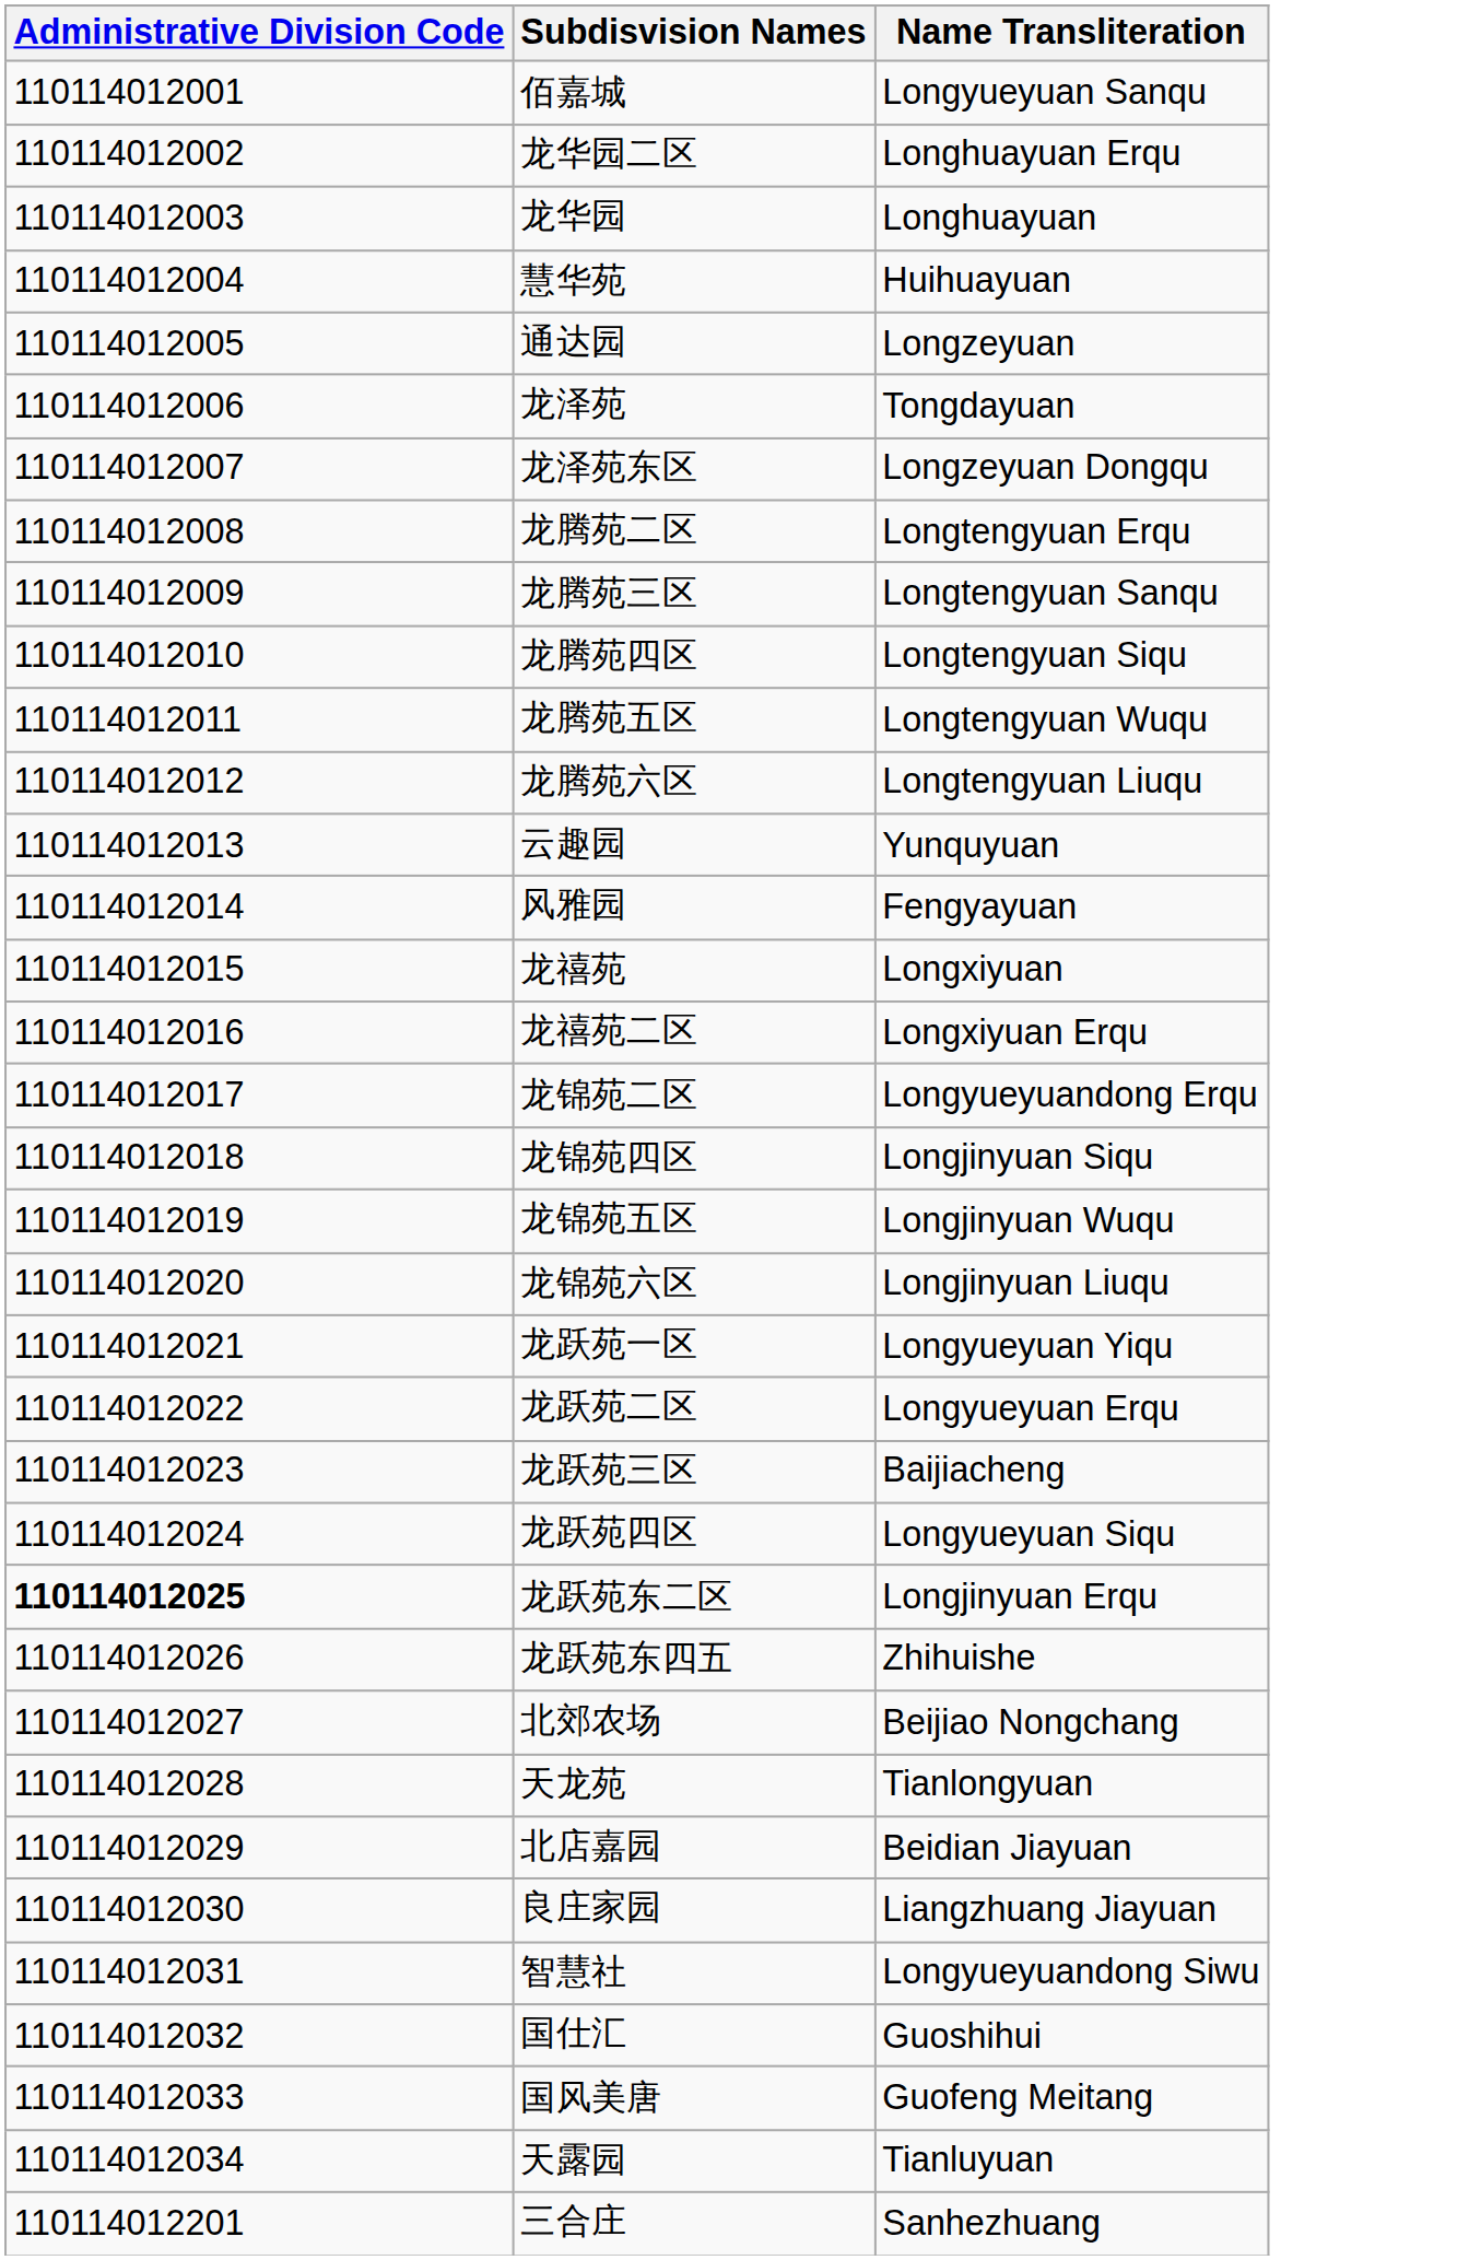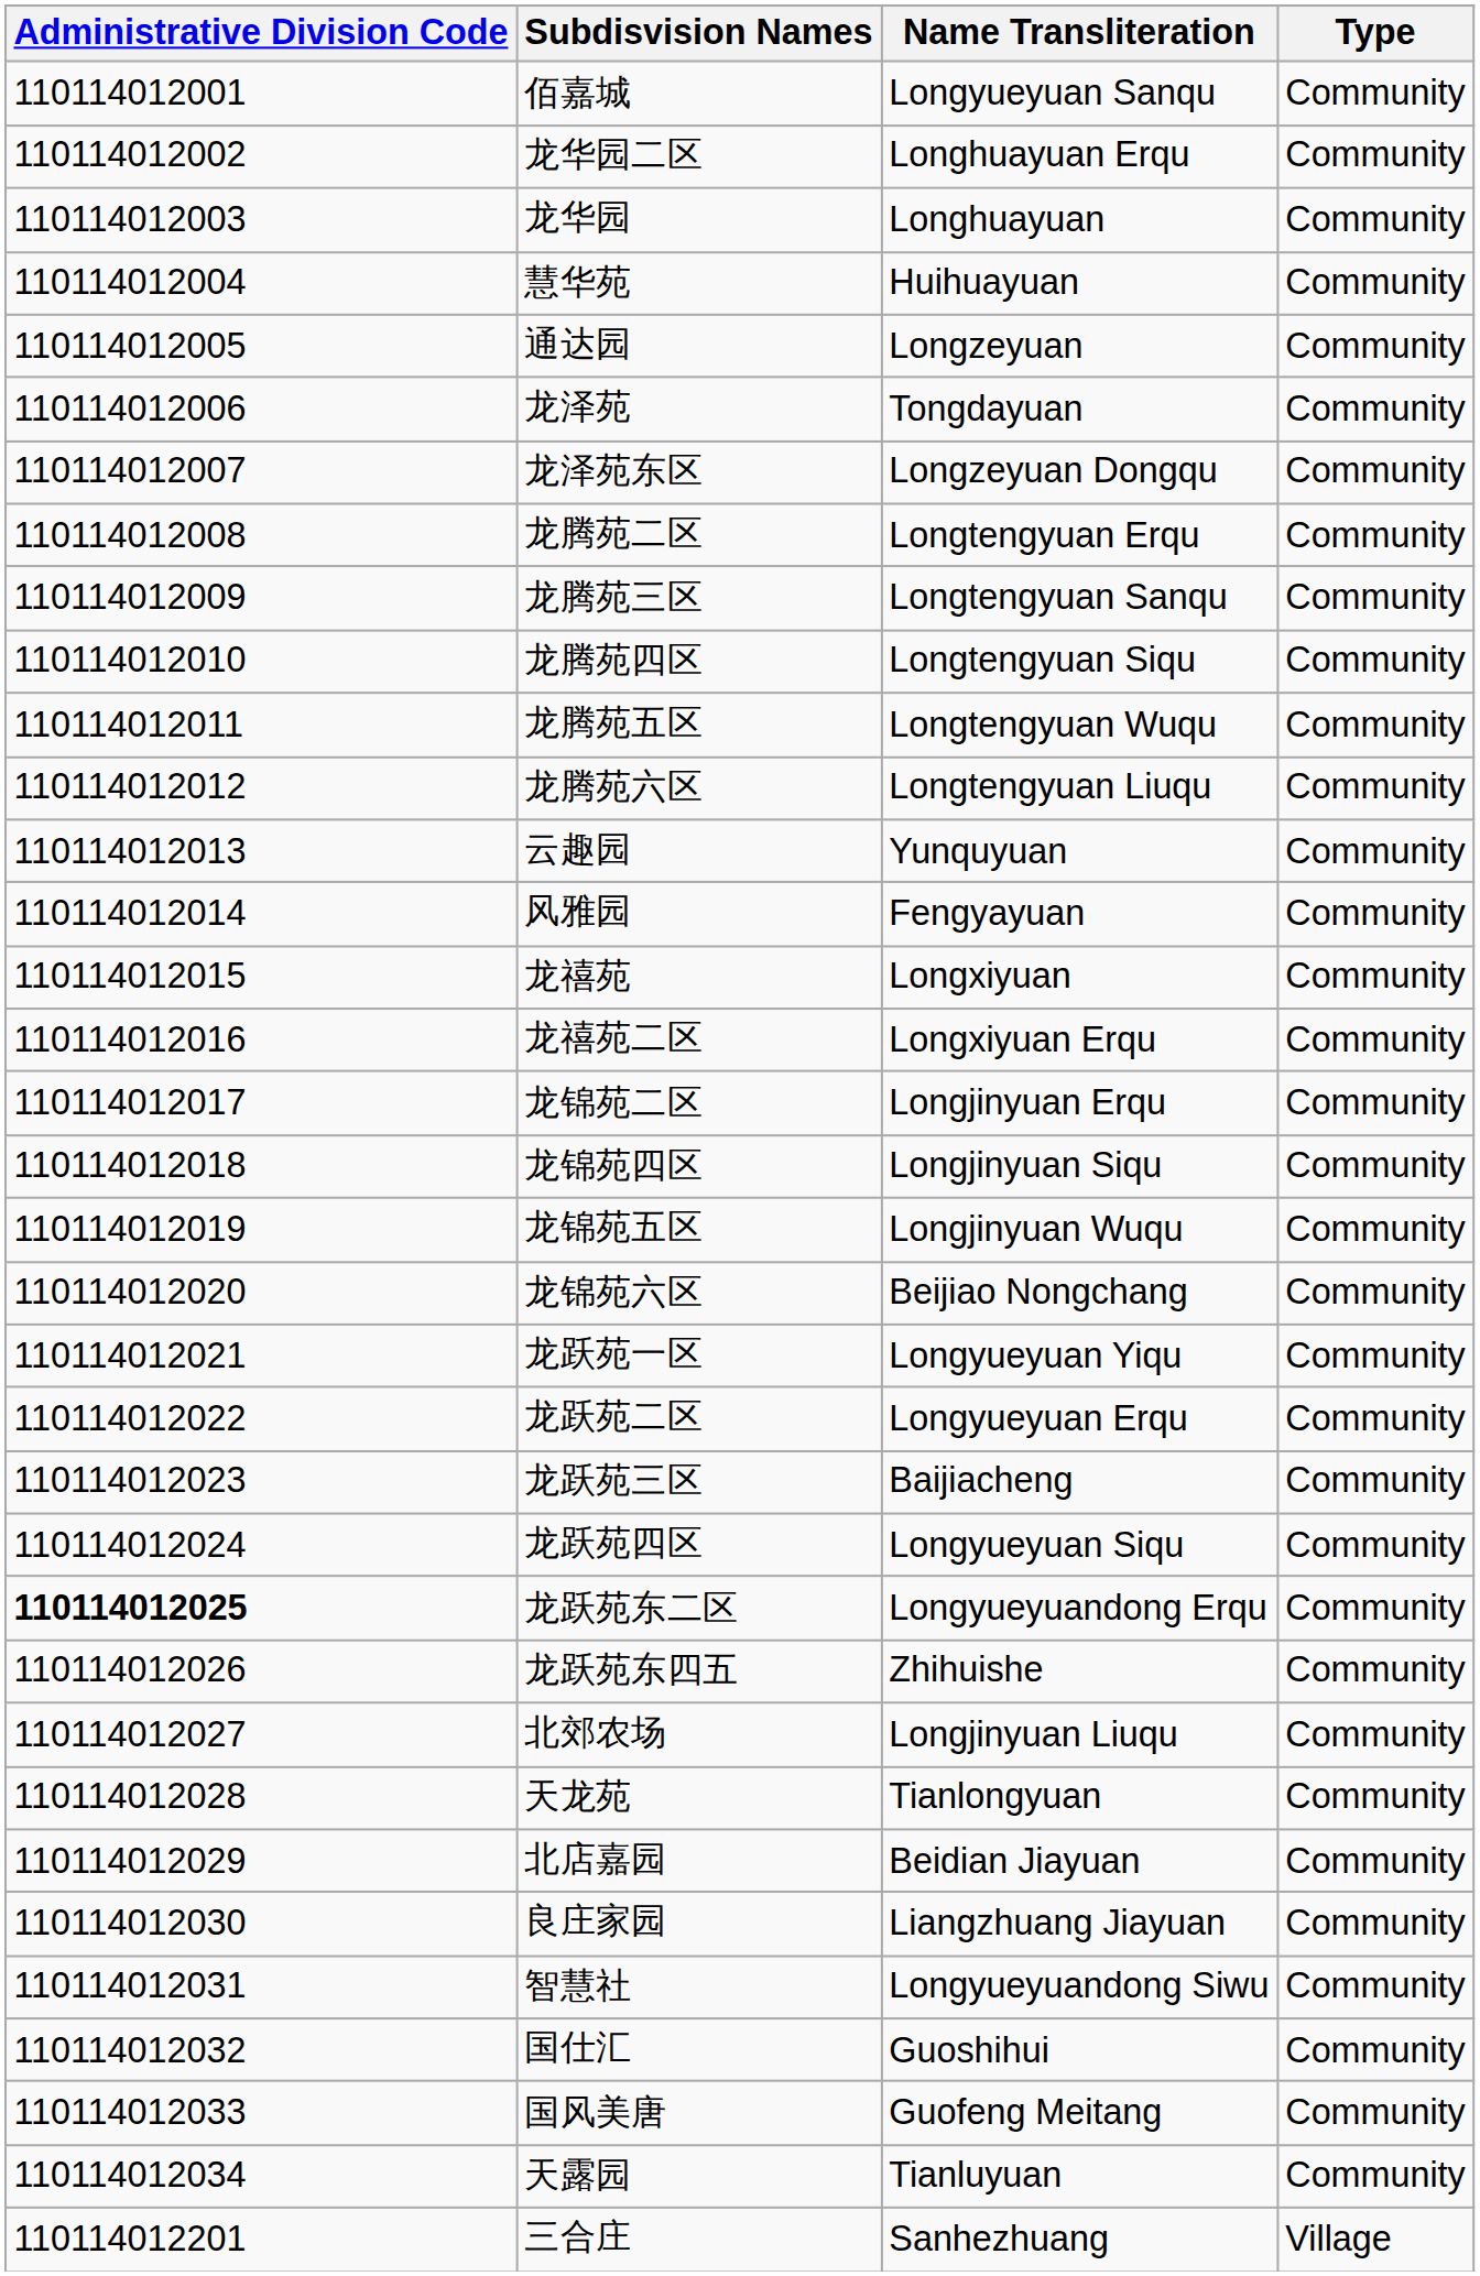 <table class="wikitable sortable">
 <tr>
 <th><a href='#'>Administrative Division Code</a></th>
 <th>Subdisvision Names</th>
 <th>Name Transliteration</th>
+<th>Type</th>
 </tr>
 <tr>
 <td>110114012001</td>
 <td>佰嘉城</td>
 <td>Longyueyuan Sanqu</td>
+<td>Community</td>
 </tr>
 <tr>
 <td>110114012002</td>
 <td>龙华园二区</td>
 <td>Longhuayuan Erqu</td>
+<td>Community</td>
 </tr>
 <tr>
 <td>110114012003</td>
 <td>龙华园</td>
 <td>Longhuayuan</td>
+<td>Community</td>
 </tr>
 <tr>
 <td>110114012004</td>
 <td>慧华苑</td>
 <td>Huihuayuan</td>
+<td>Community</td>
 </tr>
 <tr>
 <td>110114012005</td>
 <td>通达园</td>
 <td>Longzeyuan</td>
+<td>Community</td>
 </tr>
 <tr>
 <td>110114012006</td>
 <td>龙泽苑</td>
 <td>Tongdayuan</td>
+<td>Community</td>
 </tr>
 <tr>
 <td>110114012007</td>
 <td>龙泽苑东区</td>
 <td>Longzeyuan Dongqu</td>
+<td>Community</td>
 </tr>
 <tr>
 <td>110114012008</td>
 <td>龙腾苑二区</td>
 <td>Longtengyuan Erqu</td>
+<td>Community</td>
 </tr>
 <tr>
 <td>110114012009</td>
 <td>龙腾苑三区</td>
 <td>Longtengyuan Sanqu</td>
+<td>Community</td>
 </tr>
 <tr>
 <td>110114012010</td>
 <td>龙腾苑四区</td>
 <td>Longtengyuan Siqu</td>
+<td>Community</td>
 </tr>
 <tr>
 <td>110114012011</td>
 <td>龙腾苑五区</td>
 <td>Longtengyuan Wuqu</td>
+<td>Community</td>
 </tr>
 <tr>
 <td>110114012012</td>
 <td>龙腾苑六区</td>
 <td>Longtengyuan Liuqu</td>
+<td>Community</td>
 </tr>
 <tr>
 <td>110114012013</td>
 <td>云趣园</td>
 <td>Yunquyuan</td>
+<td>Community</td>
 </tr>
 <tr>
 <td>110114012014</td>
 <td>风雅园</td>
 <td>Fengyayuan</td>
+<td>Community</td>
 </tr>
 <tr>
 <td>110114012015</td>
 <td>龙禧苑</td>
 <td>Longxiyuan</td>
+<td>Community</td>
 </tr>
 <tr>
 <td>110114012016</td>
 <td>龙禧苑二区</td>
 <td>Longxiyuan Erqu</td>
+<td>Community</td>
 </tr>
 <tr>
 <td>110114012017</td>
 <td>龙锦苑二区</td>
-<td>Longyueyuandong Erqu</td>
+<td>Longjinyuan Erqu</td>
+<td>Community</td>
 </tr>
 <tr>
 <td>110114012018</td>
 <td>龙锦苑四区</td>
 <td>Longjinyuan Siqu</td>
+<td>Community</td>
 </tr>
 <tr>
 <td>110114012019</td>
 <td>龙锦苑五区</td>
 <td>Longjinyuan Wuqu</td>
+<td>Community</td>
 </tr>
 <tr>
 <td>110114012020</td>
 <td>龙锦苑六区</td>
-<td>Longjinyuan Liuqu</td>
+<td>Beijiao Nongchang</td>
+<td>Community</td>
 </tr>
 <tr>
 <td>110114012021</td>
 <td>龙跃苑一区</td>
 <td>Longyueyuan Yiqu</td>
+<td>Community</td>
 </tr>
 <tr>
 <td>110114012022</td>
 <td>龙跃苑二区</td>
 <td>Longyueyuan Erqu</td>
+<td>Community</td>
 </tr>
 <tr>
 <td>110114012023</td>
 <td>龙跃苑三区</td>
 <td>Baijiacheng</td>
+<td>Community</td>
 </tr>
 <tr>
 <td>110114012024</td>
 <td>龙跃苑四区</td>
 <td>Longyueyuan Siqu</td>
+<td>Community</td>
 </tr>
 <tr>
 <td><strong>110114012025</strong></td>
 <td>龙跃苑东二区</td>
-<td>Longjinyuan Erqu</td>
+<td>Longyueyuandong Erqu</td>
+<td>Community</td>
 </tr>
 <tr>
 <td>110114012026</td>
 <td>龙跃苑东四五</td>
 <td>Zhihuishe</td>
+<td>Community</td>
 </tr>
 <tr>
 <td>110114012027</td>
 <td>北郊农场</td>
-<td>Beijiao Nongchang</td>
+<td>Longjinyuan Liuqu</td>
+<td>Community</td>
 </tr>
 <tr>
 <td>110114012028</td>
 <td>天龙苑</td>
 <td>Tianlongyuan</td>
+<td>Community</td>
 </tr>
 <tr>
 <td>110114012029</td>
 <td>北店嘉园</td>
 <td>Beidian Jiayuan</td>
+<td>Community</td>
 </tr>
 <tr>
 <td>110114012030</td>
 <td>良庄家园</td>
 <td>Liangzhuang Jiayuan</td>
+<td>Community</td>
 </tr>
 <tr>
 <td>110114012031</td>
 <td>智慧社</td>
 <td>Longyueyuandong Siwu</td>
+<td>Community</td>
 </tr>
 <tr>
 <td>110114012032</td>
 <td>国仕汇</td>
 <td>Guoshihui</td>
+<td>Community</td>
 </tr>
 <tr>
 <td>110114012033</td>
 <td>国风美唐</td>
 <td>Guofeng Meitang</td>
+<td>Community</td>
 </tr>
 <tr>
 <td>110114012034</td>
 <td>天露园</td>
 <td>Tianluyuan</td>
+<td>Community</td>
 </tr>
 <tr>
 <td>110114012201</td>
 <td>三合庄</td>
 <td>Sanhezhuang</td>
+<td>Village</td>
 </tr>
 </table>
